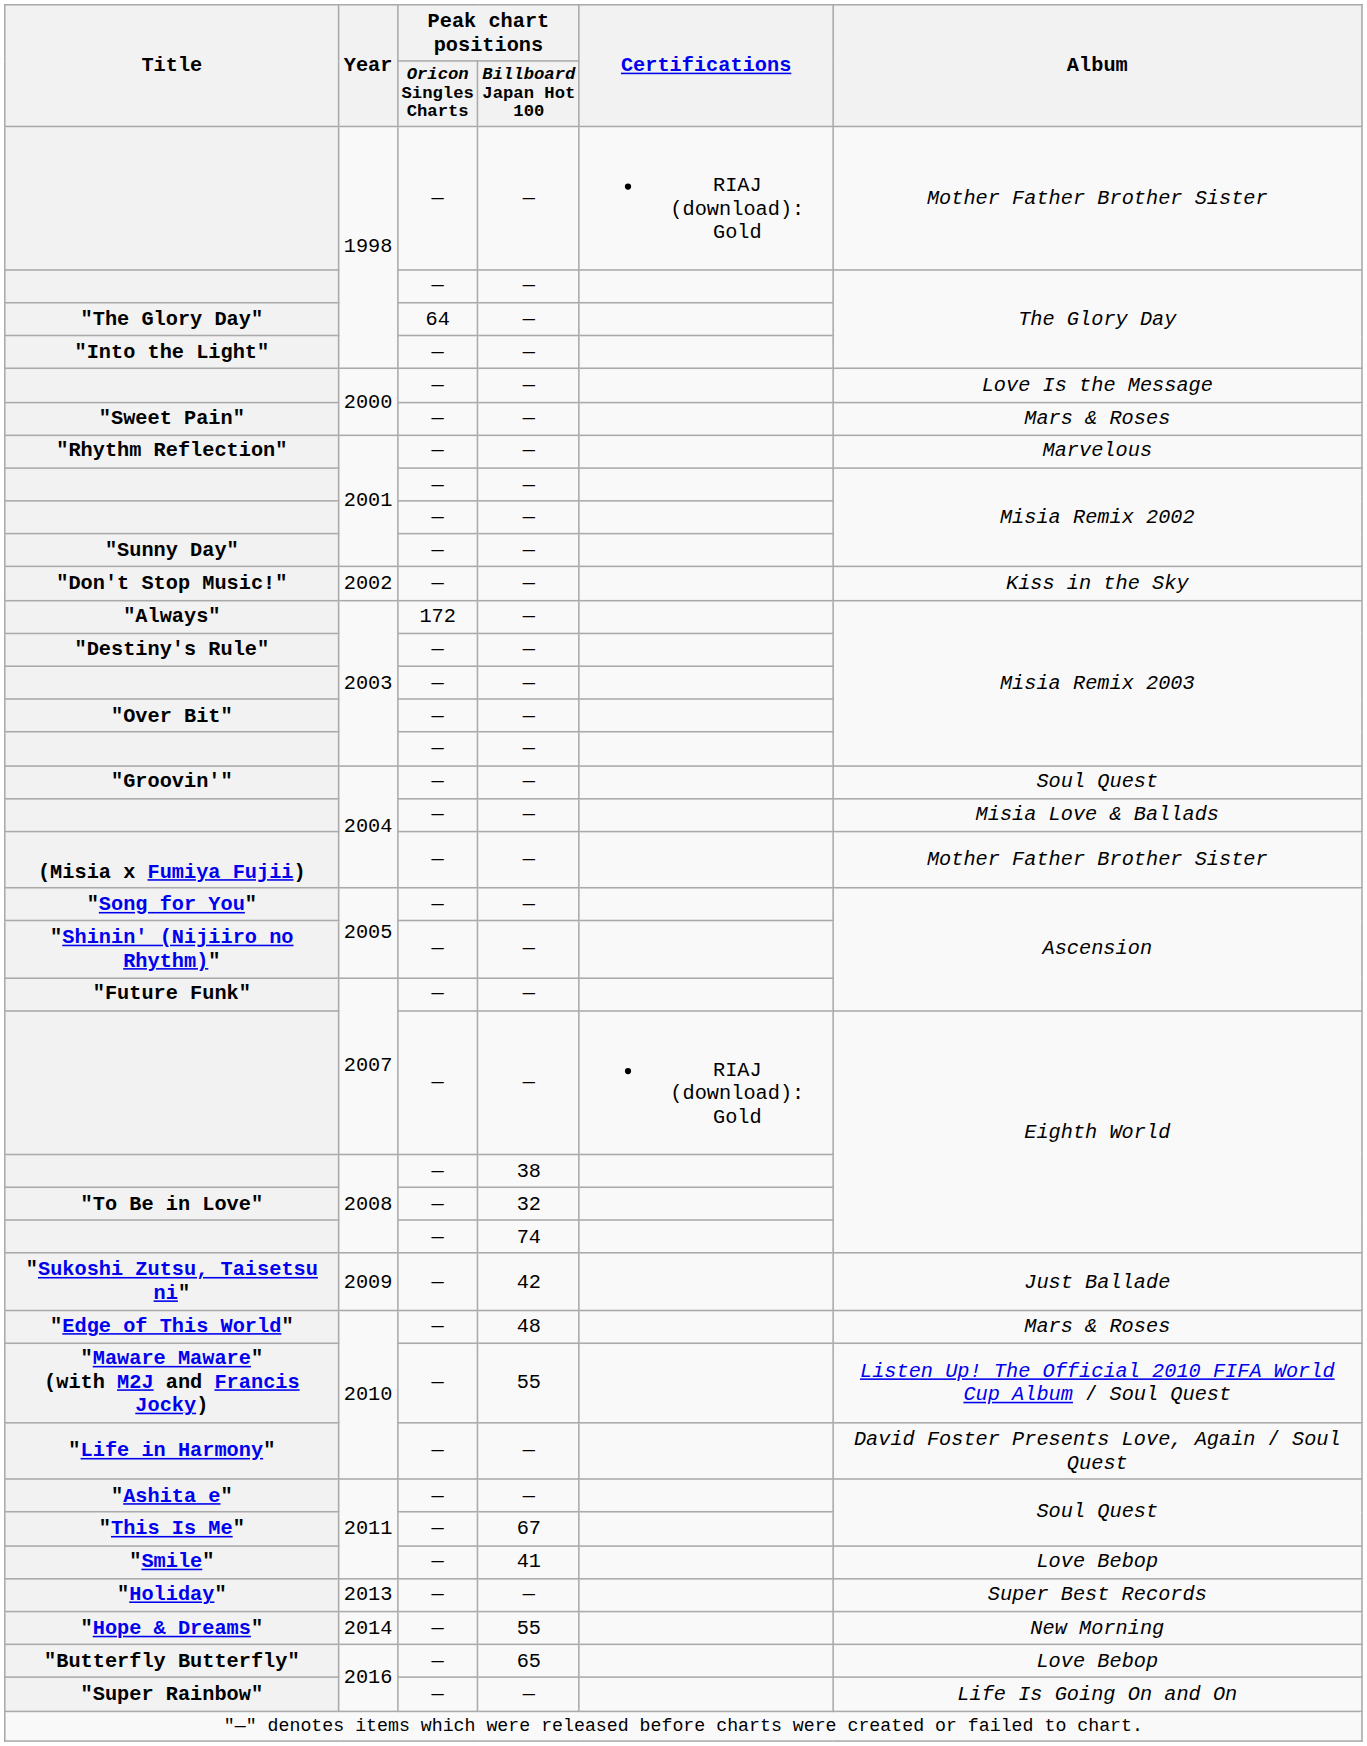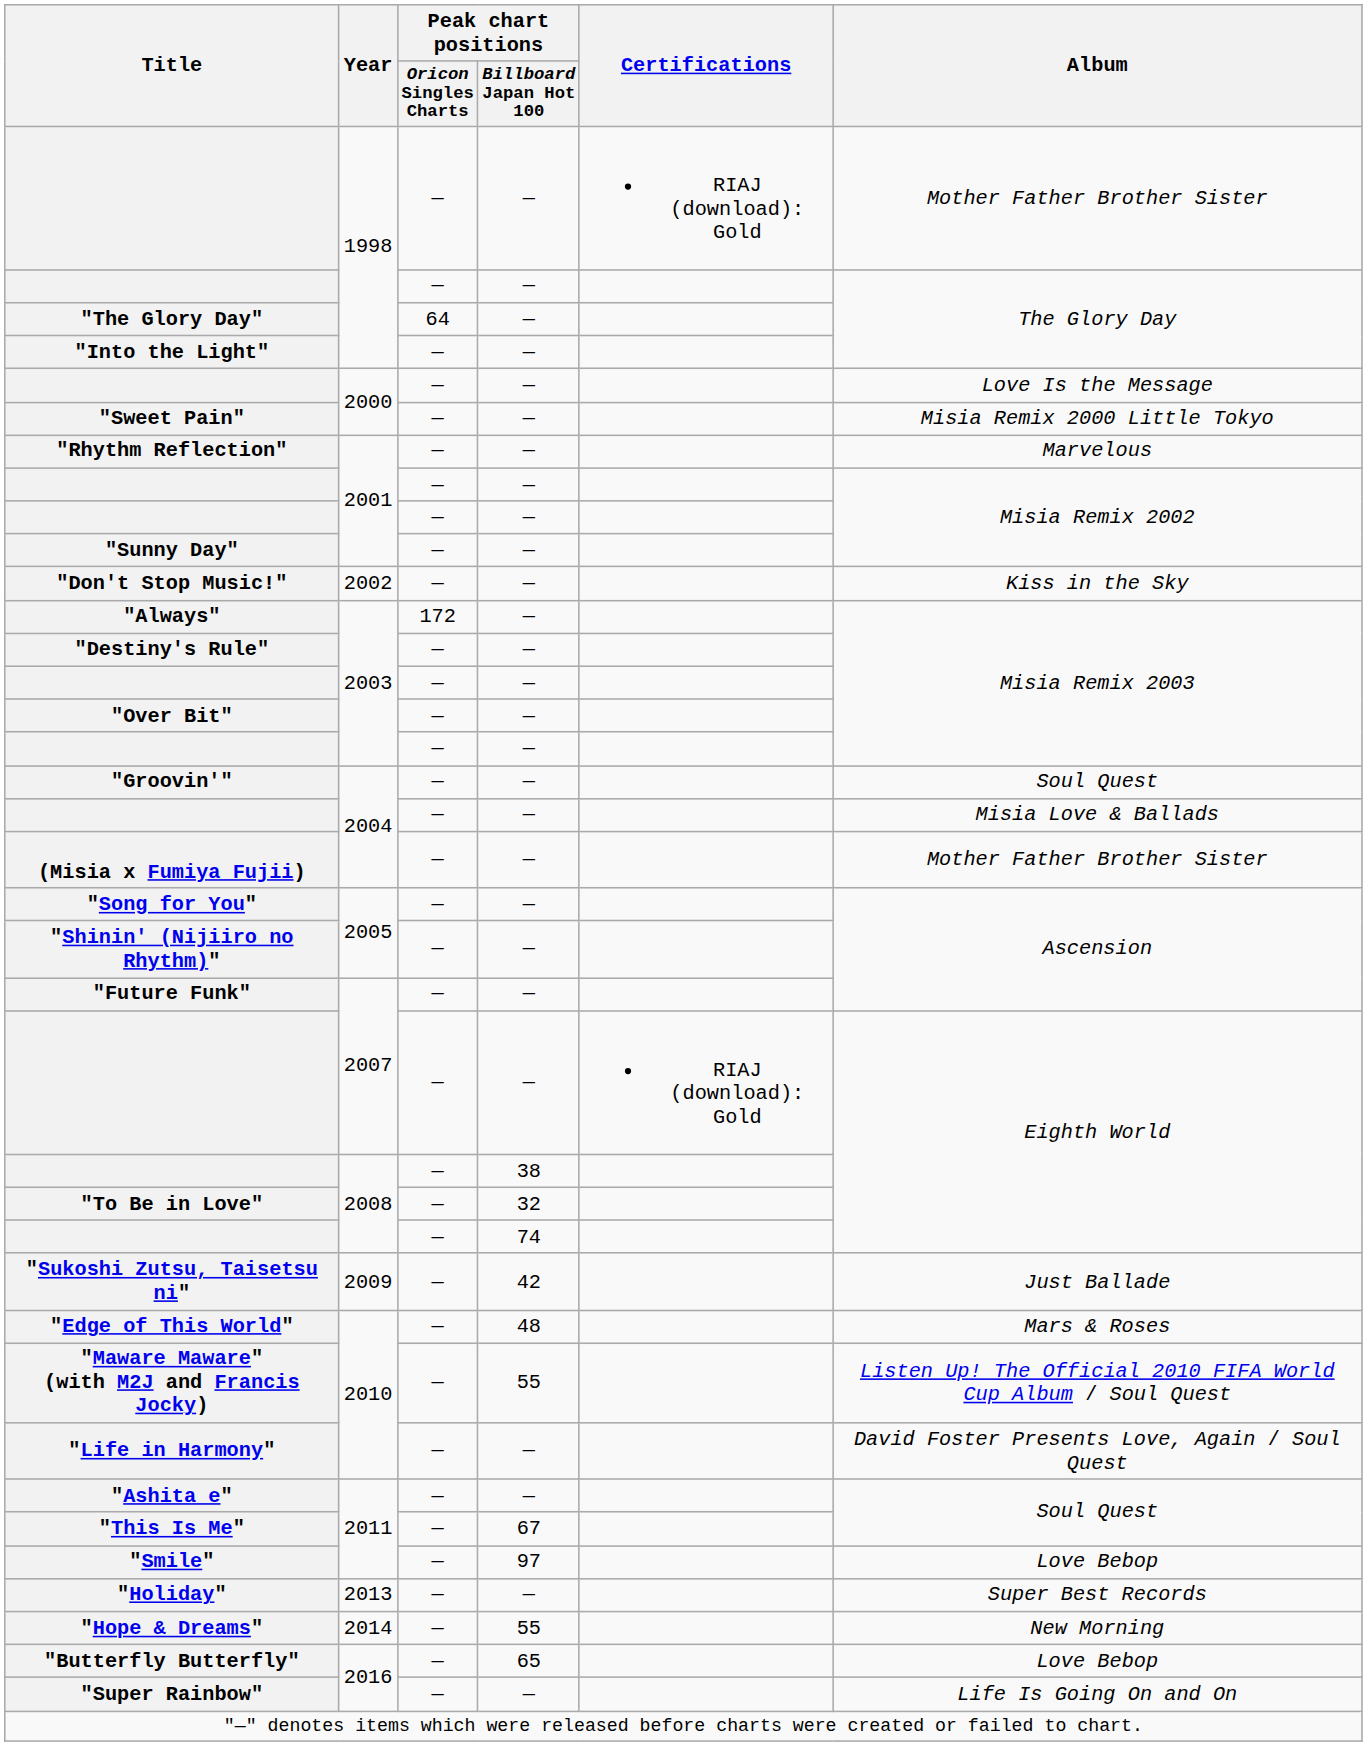 <table class="wikitable plainrowheaders" style="text-align:center;">
 <tr>
 <th scope="col" rowspan="2" style="width:16em;">Title</th>
 <th scope="col" rowspan="2">Year</th>
 <th scope="col" colspan="2">Peak chart positions</th>
 <th scope="col" rowspan="2" style="width:12em;"><a href='#'>Certifications</a></th>
 <th scope="col" rowspan="2">Album</th>
 </tr>
 <tr>
 <th style="width:3em;font-size:85%"><em>Oricon</em> Singles Charts<br></th>
 <th style="width:3em;font-size:85%"><em>Billboard</em> Japan Hot 100<br></th>
 </tr>
 <tr>
 <th scope="row"></th>
 <td rowspan="4">1998</td>
 <td>—</td>
 <td>—</td>
 <td><br><ul><li>RIAJ <span>(download)</span>: Gold</li></ul></td>
 <td><em>Mother Father Brother Sister</em></td>
 </tr>
 <tr>
 <th scope="row"></th>
 <td>—</td>
 <td>—</td>
 <td></td>
 <td rowspan=3><em>The Glory Day</em></td>
 </tr>
 <tr>
 <th scope="row">"The Glory Day"</th>
 <td>64</td>
 <td>—</td>
 <td></td>
 </tr>
 <tr>
 <th scope="row">"Into the Light"</th>
 <td>—</td>
 <td>—</td>
 <td></td>
 </tr>
 <tr>
 <th scope="row"></th>
 <td rowspan="2">2000</td>
 <td>—</td>
 <td>—</td>
 <td></td>
 <td rowspan=1><em>Love Is the Message</em></td>
 </tr>
 <tr>
 <th scope="row">"Sweet Pain"</th>
 <td>—</td>
 <td>—</td>
 <td></td>
-<td rowspan=1><em>Mars & Roses</em></td>
+<td rowspan=1><em>Misia Remix 2000 Little Tokyo</em></td>
 </tr>
 <tr>
 <th scope="row">"Rhythm Reflection"</th>
 <td rowspan="4">2001</td>
 <td>—</td>
 <td>—</td>
 <td></td>
 <td rowspan=1><em>Marvelous</em></td>
 </tr>
 <tr>
 <th scope="row"></th>
 <td>—</td>
 <td>—</td>
 <td></td>
 <td rowspan=3><em>Misia Remix 2002</em></td>
 </tr>
 <tr>
 <th scope="row"></th>
 <td>—</td>
 <td>—</td>
 <td></td>
 </tr>
 <tr>
 <th scope="row">"Sunny Day"</th>
 <td>—</td>
 <td>—</td>
 <td></td>
 </tr>
 <tr>
 <th scope="row">"Don't Stop Music!"</th>
 <td rowspan="1">2002</td>
 <td>—</td>
 <td>—</td>
 <td></td>
 <td rowspan=1><em>Kiss in the Sky</em></td>
 </tr>
 <tr>
 <th scope="row">"Always"</th>
 <td rowspan="5">2003</td>
 <td>172</td>
 <td>—</td>
 <td></td>
 <td rowspan=5><em>Misia Remix 2003</em></td>
 </tr>
 <tr>
 <th scope="row">"Destiny's Rule"</th>
 <td>—</td>
 <td>—</td>
 <td></td>
 </tr>
 <tr>
 <th scope="row"></th>
 <td>—</td>
 <td>—</td>
 <td></td>
 </tr>
 <tr>
 <th scope="row">"Over Bit"</th>
 <td>—</td>
 <td>—</td>
 <td></td>
 </tr>
 <tr>
 <th scope="row"></th>
 <td>—</td>
 <td>—</td>
 <td></td>
 </tr>
 <tr>
 <th scope="row">"Groovin'"</th>
 <td rowspan="3">2004</td>
 <td>—</td>
 <td>—</td>
 <td></td>
 <td rowspan=1><em>Soul Quest</em></td>
 </tr>
 <tr>
 <th scope="row"></th>
 <td>—</td>
 <td>—</td>
 <td></td>
 <td rowspan=1><em>Misia Love & Ballads</em></td>
 </tr>
 <tr>
 <th scope="row"><br><span>(Misia x <a href='#'>Fumiya Fujii</a>)</span></th>
 <td>—</td>
 <td>—</td>
 <td></td>
 <td><em>Mother Father Brother Sister</em></td>
 </tr>
 <tr>
 <th scope="row">"<a href='#'>Song for You</a>"</th>
 <td rowspan="2">2005</td>
 <td>—</td>
 <td>—</td>
 <td></td>
 <td rowspan=3><em>Ascension</em></td>
 </tr>
 <tr>
 <th scope="row">"<a href='#'>Shinin' (Nijiiro no Rhythm)</a>"</th>
 <td>—</td>
 <td>—</td>
 <td></td>
 </tr>
 <tr>
 <th scope="row">"Future Funk"</th>
 <td rowspan="2">2007</td>
 <td>—</td>
 <td>—</td>
 <td></td>
 </tr>
 <tr>
 <th scope="row"></th>
 <td>—</td>
 <td>—</td>
 <td><br><ul><li>RIAJ <span>(download)</span>: Gold</li></ul></td>
 <td rowspan=4><em>Eighth World</em></td>
 </tr>
 <tr>
 <th scope="row"></th>
 <td rowspan="3">2008</td>
 <td>—</td>
 <td>38</td>
 <td></td>
 </tr>
 <tr>
 <th scope="row">"To Be in Love"</th>
 <td>—</td>
 <td>32</td>
 <td></td>
 </tr>
 <tr>
 <th scope="row"></th>
 <td>—</td>
 <td>74</td>
 <td></td>
 </tr>
 <tr>
 <th scope="row">"<a href='#'>Sukoshi Zutsu, Taisetsu ni</a>"</th>
 <td rowspan="1">2009</td>
 <td>—</td>
 <td>42</td>
 <td></td>
 <td rowspan=1><em>Just Ballade</em></td>
 </tr>
 <tr>
 <th scope="row">"<a href='#'>Edge of This World</a>"</th>
 <td rowspan="3">2010</td>
 <td>—</td>
 <td>48</td>
 <td></td>
 <td rowspan=1><em>Mars & Roses</em></td>
 </tr>
 <tr>
 <th scope="row">"<a href='#'>Maware Maware</a>"<br><span>(with <a href='#'>M2J</a> and <a href='#'>Francis Jocky</a>)</span></th>
 <td>—</td>
 <td>55</td>
 <td></td>
 <td rowspan=1><em><a href='#'>Listen Up! The Official 2010 FIFA World Cup Album</a></em> / <em>Soul Quest</em></td>
 </tr>
 <tr>
 <th scope="row">"<a href='#'>Life in Harmony</a>"</th>
 <td>—</td>
 <td>—</td>
 <td></td>
 <td rowspan=1><em>David Foster Presents Love, Again</em> / <em>Soul Quest</em></td>
 </tr>
 <tr>
 <th scope="row">"<a href='#'>Ashita e</a>"</th>
 <td rowspan="3">2011</td>
 <td>—</td>
 <td>—</td>
 <td></td>
 <td rowspan=2><em>Soul Quest</em></td>
 </tr>
 <tr>
 <th scope="row">"<a href='#'>This Is Me</a>"</th>
 <td>—</td>
 <td>67</td>
 <td></td>
 </tr>
 <tr>
 <th scope="row">"<a href='#'>Smile</a>"</th>
 <td>—</td>
-<td>41</td>
+<td>97</td>
 <td></td>
 <td><em>Love Bebop</em></td>
 </tr>
 <tr>
 <th scope="row">"<a href='#'>Holiday</a>"</th>
 <td rowspan="1">2013</td>
 <td>—</td>
 <td>—</td>
 <td></td>
 <td rowspan=1><em>Super Best Records</em></td>
 </tr>
 <tr>
 <th scope="row">"<a href='#'>Hope & Dreams</a>"</th>
 <td>2014</td>
 <td>—</td>
 <td>55</td>
 <td></td>
 <td><em>New Morning</em></td>
 </tr>
 <tr>
 <th scope="row">"Butterfly Butterfly"</th>
 <td rowspan="2">2016</td>
 <td>—</td>
 <td>65</td>
 <td></td>
 <td><em>Love Bebop</em></td>
 </tr>
 <tr>
 <th scope="row">"Super Rainbow"</th>
 <td>—</td>
 <td>—</td>
 <td></td>
 <td><em>Life Is Going On and On</em></td>
 </tr>
 <tr>
 <td colspan="24" align="center" style="font-size:90%;">"—" denotes items which were released before charts were created or failed to chart.</td>
 </tr>
 </table>
